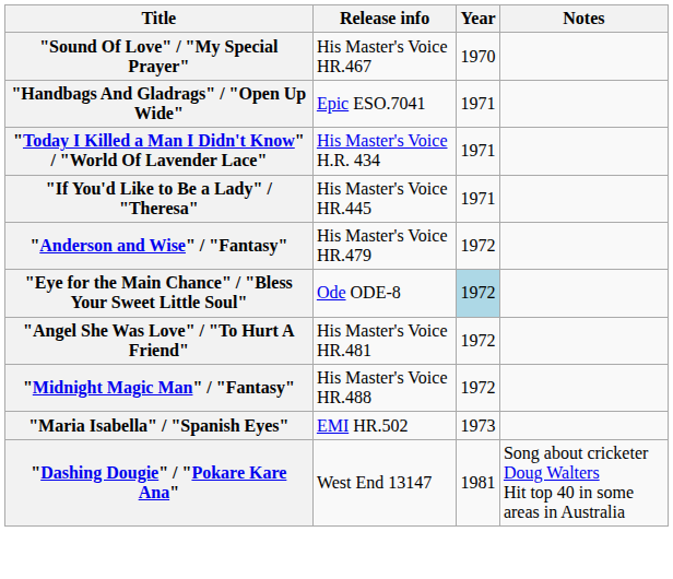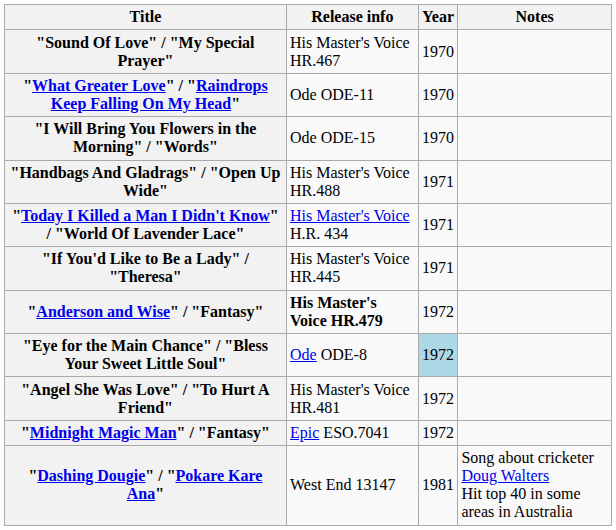 <table class="wikitable plainrowheaders sortable">
 <tr>
 <th scope="col">Title</th>
 <th scope="col">Release info</th>
 <th scope="col">Year</th>
 <th scope="col" class="unsortable">Notes</th>
 </tr>
 <tr>
 <th scope="row">"Sound Of Love" / "My Special Prayer"</th>
 <td>His Master's Voice HR.467</td>
 <td>1970</td>
 <td></td>
 </tr>
 <tr>
+<th scope="row">"<a href='#'>What Greater Love</a>" / "<a href='#'>Raindrops Keep Falling On My Head</a>"</th>
+<td>Ode ODE-11</td>
+<td>1970</td>
+<td></td>
+</tr>
+<tr>
+<th scope="row">"I Will Bring You Flowers in the Morning" / "Words"</th>
+<td>Ode ODE-15</td>
+<td>1970</td>
+<td></td>
+</tr>
+<tr>
 <th scope="row">"Handbags And Gladrags" / "Open Up Wide"</th>
-<td><a href='#'>Epic</a> ESO.7041</td>
+<td>His Master's Voice HR.488</td>
 <td>1971</td>
 <td></td>
 </tr>
 <tr>
 <th scope="row">"<a href='#'>Today I Killed a Man I Didn't Know</a>" / "World Of Lavender Lace"</th>
 <td><a href='#'>His Master's Voice</a> H.R. 434</td>
 <td>1971</td>
 <td></td>
 </tr>
 <tr>
 <th scope="row">"If You'd Like to Be a Lady" / "Theresa"</th>
 <td>His Master's Voice HR.445</td>
 <td>1971</td>
 <td></td>
 </tr>
 <tr>
 <th scope="row">"<a href='#'>Anderson and Wise</a>" / "Fantasy"</th>
-<td>His Master's Voice HR.479</td>
+<td><strong>His Master's Voice HR.479</strong></td>
 <td>1972</td>
 <td></td>
 </tr>
 <tr>
 <th scope="row">"Eye for the Main Chance" / "Bless Your Sweet Little Soul"</th>
 <td><a href='#'>Ode</a> ODE-8</td>
 <td style="background: lightblue;">1972</td>
 <td></td>
 </tr>
 <tr>
 <th scope="row">"Angel She Was Love" / "To Hurt A Friend"</th>
 <td>His Master's Voice HR.481</td>
 <td>1972</td>
 <td></td>
 </tr>
 <tr>
 <th scope="row">"<a href='#'>Midnight Magic Man</a>" / "Fantasy"</th>
-<td>His Master's Voice HR.488</td>
+<td><a href='#'>Epic</a> ESO.7041</td>
 <td>1972</td>
-<td></td>
-</tr>
-<tr>
-<th scope="row">"Maria Isabella" / "Spanish Eyes"</th>
-<td><a href='#'>EMI</a> HR.502</td>
-<td>1973</td>
 <td></td>
 </tr>
 <tr>
 <th scope="row">"<a href='#'>Dashing Dougie</a>" / "<a href='#'>Pokare Kare Ana</a>"</th>
 <td>West End 13147</td>
 <td>1981</td>
 <td>Song about cricketer <a href='#'>Doug Walters</a><br>Hit top 40 in some areas in Australia</td>
 </tr>
 <tr>
 </tr>
 </table>
